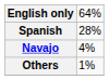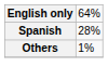 <table class="wikitable floatright">
 <tr>
 <th scope="row">English only</th>
 <td>64%</td>
 </tr>
 <tr>
 <th scope="row">Spanish</th>
 <td>28%</td>
 </tr>
 <tr>
-<th scope="row"><a href='#'>Navajo</a></th>
-<td>4%</td>
-</tr>
-<tr>
 <th scope="row">Others</th>
 <td>1%</td>
 </tr>
 <tr>
 </tr>
 </table>
